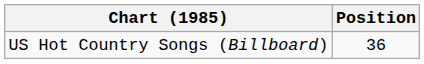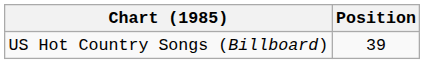 <table class="wikitable">
 <tr>
 <th>Chart (1985)</th>
 <th>Position</th>
 </tr>
 <tr>
 <td>US Hot Country Songs (<em>Billboard</em>)</td>
-<td align="center">36</td>
+<td align="center">39</td>
 </tr>
 </table>
